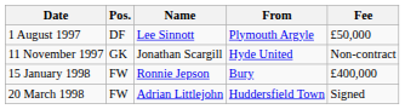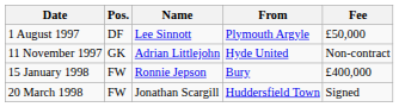 <table class="wikitable">
 <tr>
 <th>Date</th>
 <th>Pos.</th>
 <th>Name</th>
 <th>From</th>
 <th>Fee</th>
 </tr>
 <tr>
 <td>1 August 1997</td>
 <td>DF</td>
 <td> <a href='#'>Lee Sinnott</a></td>
 <td> <a href='#'>Plymouth Argyle</a></td>
 <td>£50,000</td>
 </tr>
 <tr>
 <td>11 November 1997</td>
 <td>GK</td>
-<td> Jonathan Scargill</td>
+<td> <a href='#'>Adrian Littlejohn</a></td>
 <td> <a href='#'>Hyde United</a></td>
 <td>Non-contract</td>
 </tr>
 <tr>
 <td>15 January 1998</td>
 <td>FW</td>
 <td> <a href='#'>Ronnie Jepson</a></td>
 <td> <a href='#'>Bury</a></td>
 <td>£400,000</td>
 </tr>
 <tr>
 <td>20 March 1998</td>
 <td>FW</td>
-<td> <a href='#'>Adrian Littlejohn</a></td>
+<td> Jonathan Scargill</td>
 <td> <a href='#'>Huddersfield Town</a></td>
 <td>Signed</td>
 </tr>
 </table>
